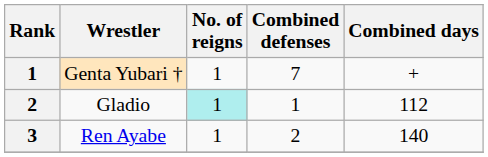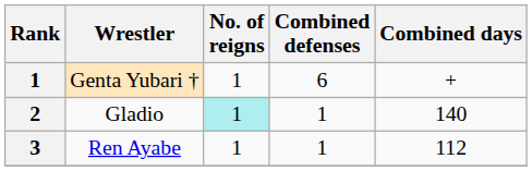 <table class="wikitable sortable" style="text-align: center">
 <tr>
 <th>Rank</th>
 <th>Wrestler</th>
 <th>No. of<br>reigns</th>
 <th>Combined<br>defenses</th>
 <th>Combined days</th>
 </tr>
 <tr>
 <th>1</th>
 <td style="background-color:#FFE6BD">Genta Yubari †</td>
 <td>1</td>
-<td>7</td>
+<td>6</td>
 <td>+</td>
 </tr>
 <tr>
 <th>2</th>
 <td>Gladio</td>
 <td style="background: paleturquoise;">1</td>
 <td>1</td>
-<td>112</td>
+<td>140</td>
 </tr>
 <tr>
 <th>3</th>
 <td><a href='#'>Ren Ayabe</a></td>
 <td>1</td>
-<td>2</td>
-<td>140</td>
+<td>1</td>
+<td>112</td>
 </tr>
 <tr>
 </tr>
 </table>
